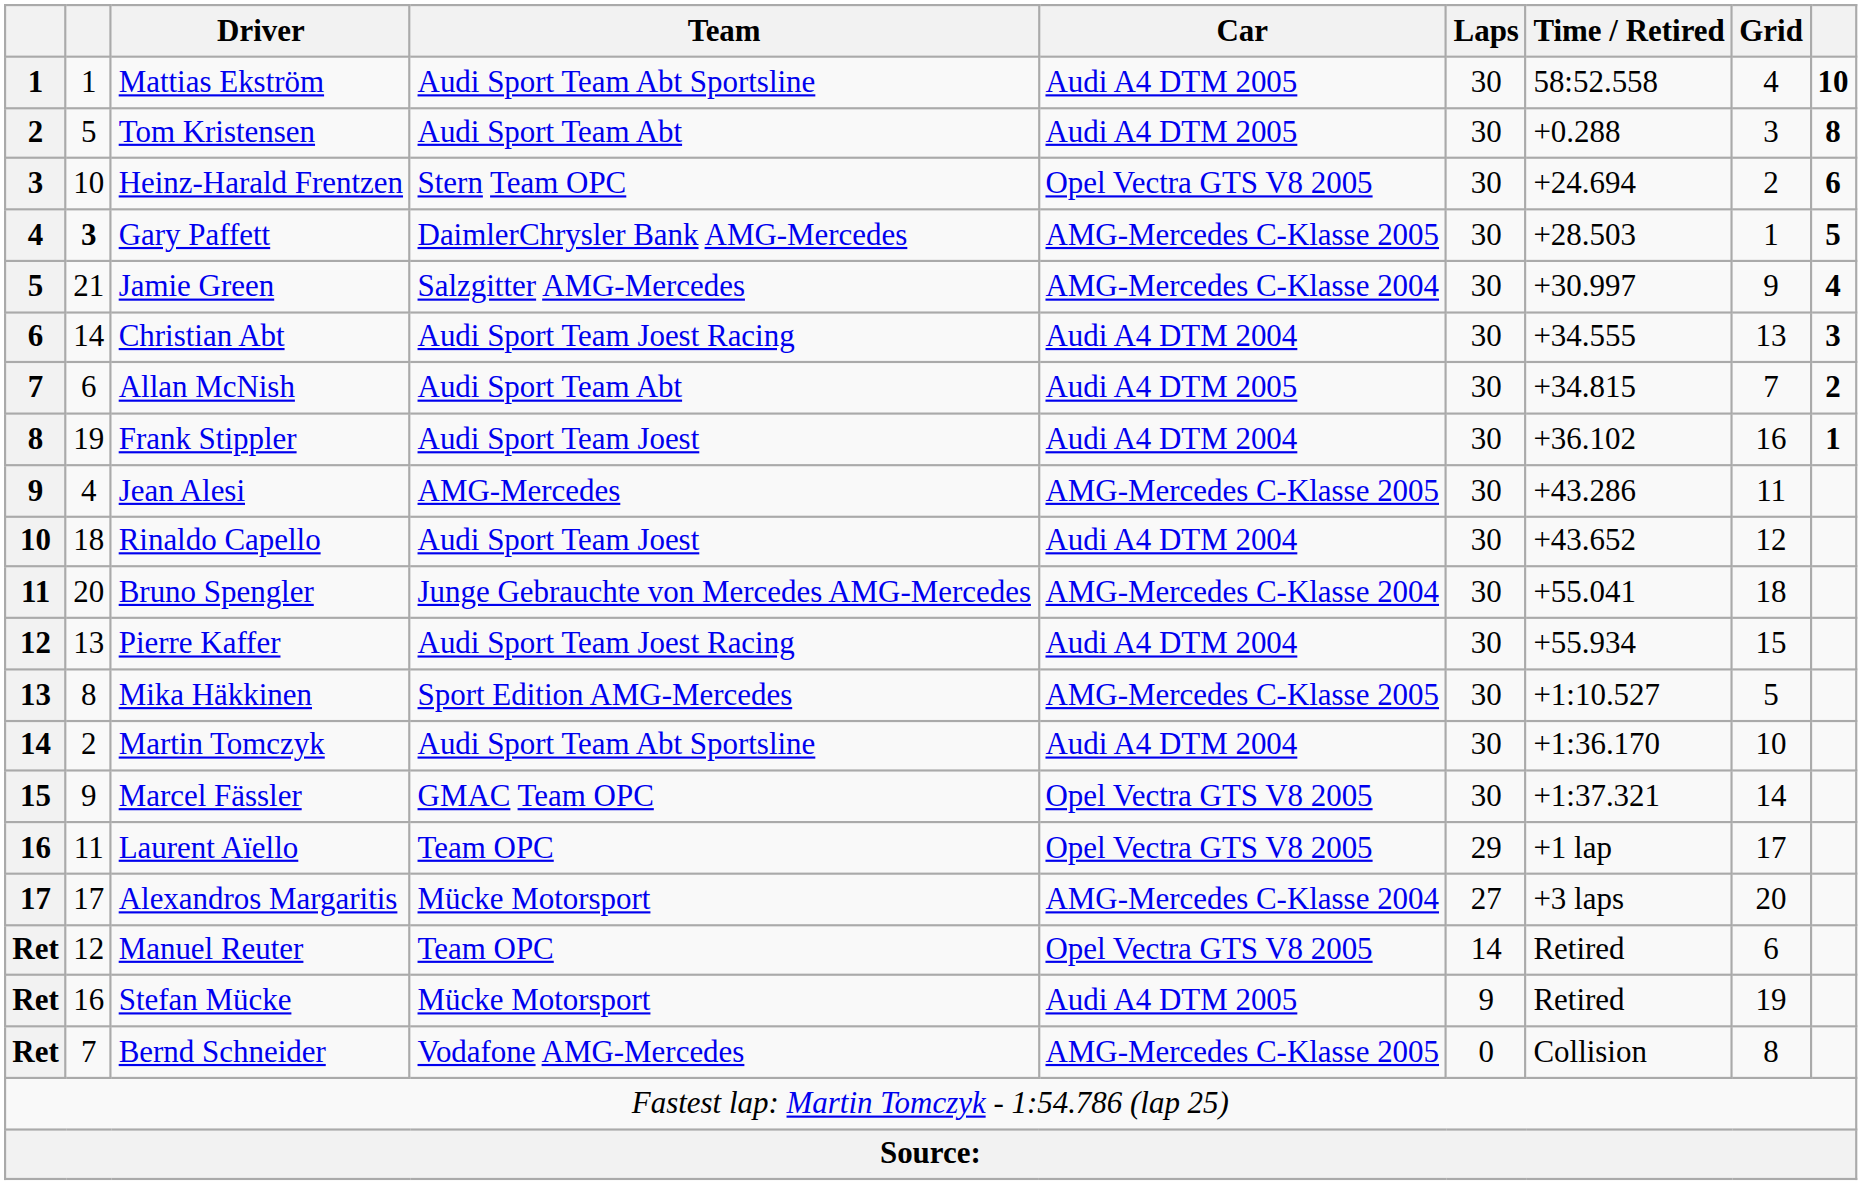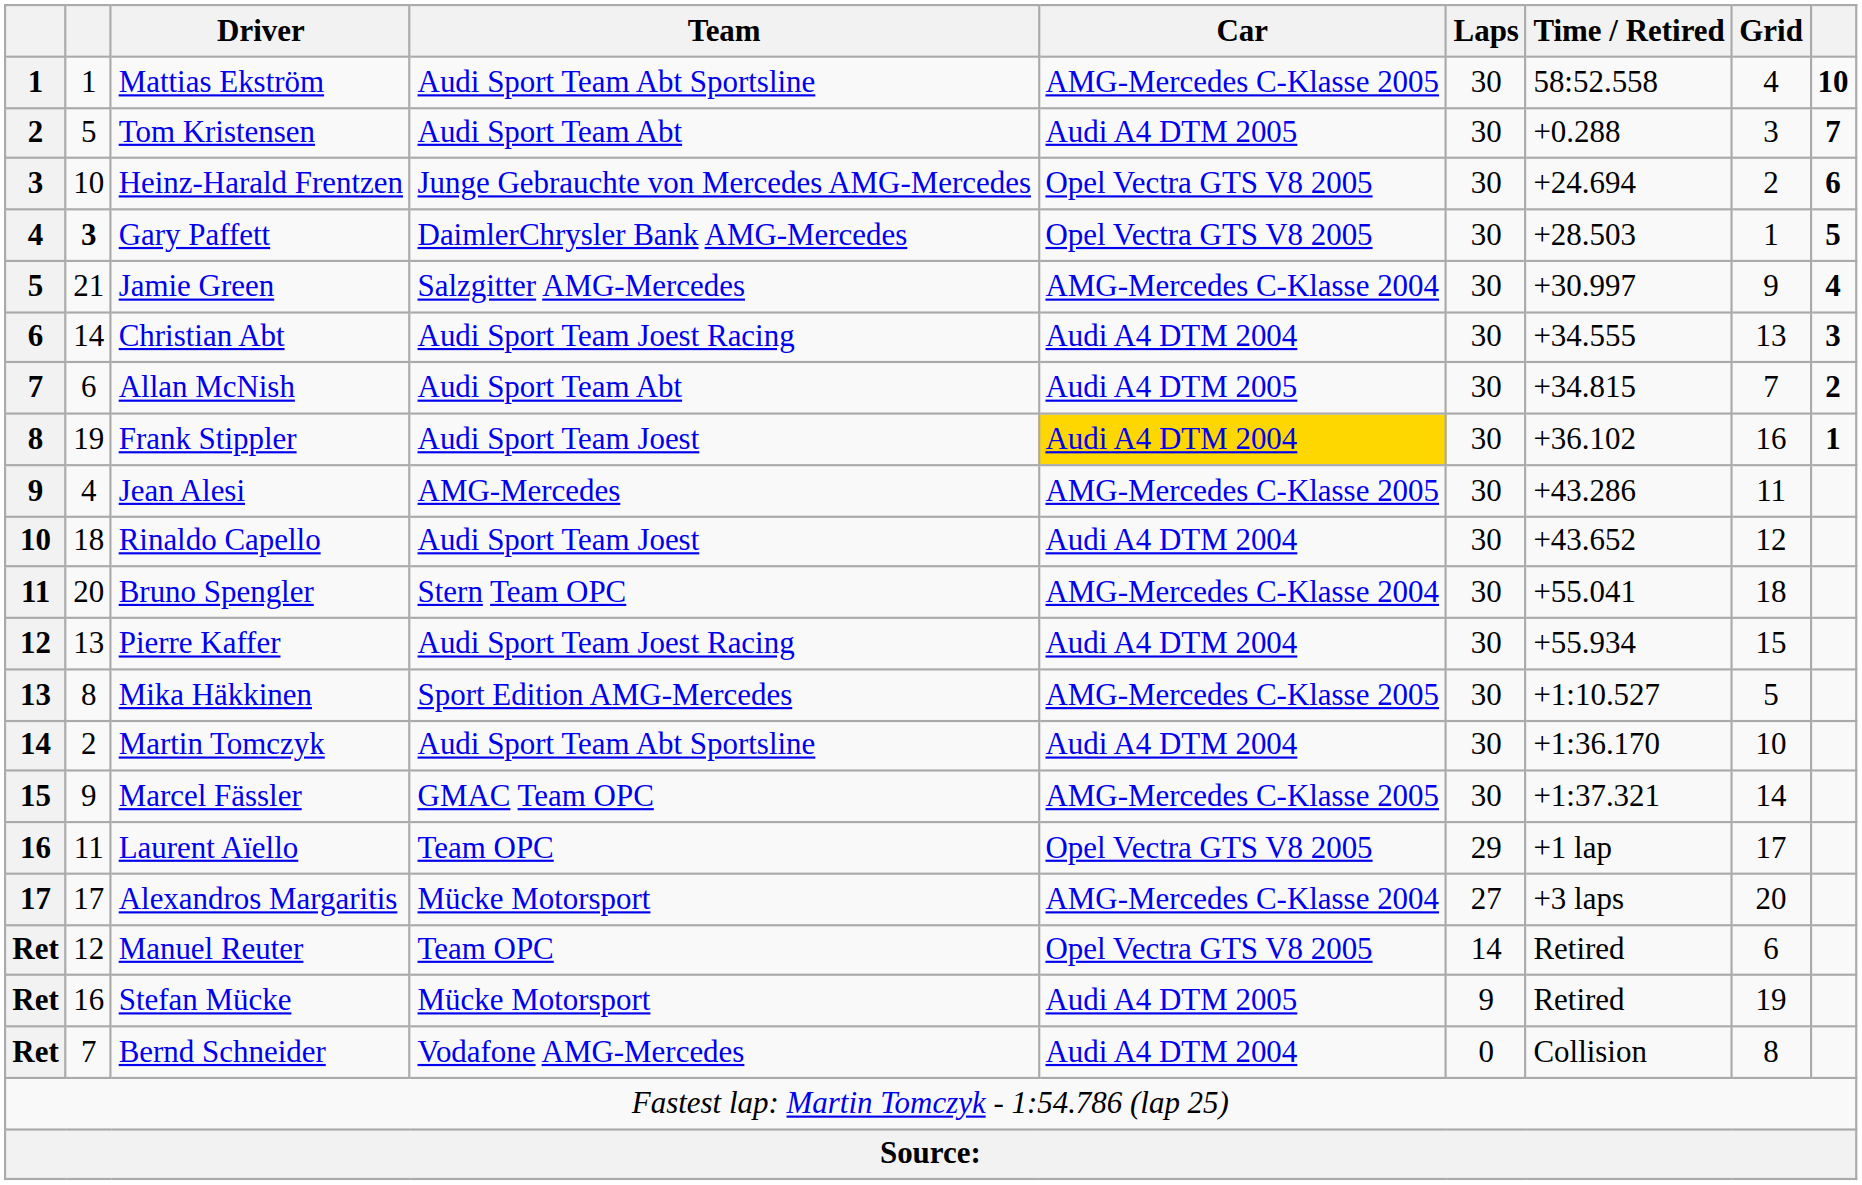 <table class="wikitable" style="font-size:90%;">
 <tr>
 <th></th>
 <th></th>
 <th>Driver</th>
 <th>Team</th>
 <th>Car</th>
 <th>Laps</th>
 <th>Time / Retired</th>
 <th>Grid</th>
 <th></th>
 </tr>
 <tr>
 <th>1</th>
 <td align="center">1</td>
 <td> <a href='#'>Mattias Ekström</a></td>
 <td><a href='#'>Audi Sport Team Abt Sportsline</a></td>
-<td><a href='#'>Audi A4 DTM 2005</a></td>
+<td><a href='#'>AMG-Mercedes C-Klasse 2005</a></td>
 <td align="center">30</td>
 <td>58:52.558</td>
 <td align="center">4</td>
 <td align="center"><strong>10</strong></td>
 </tr>
 <tr>
 <th>2</th>
 <td align="center">5</td>
 <td> <a href='#'>Tom Kristensen</a></td>
 <td><a href='#'>Audi Sport Team Abt</a></td>
 <td><a href='#'>Audi A4 DTM 2005</a></td>
 <td align="center">30</td>
 <td>+0.288</td>
 <td align="center">3</td>
-<td align="center"><strong>8</strong></td>
+<td align="center"><strong>7</strong></td>
 </tr>
 <tr>
 <th>3</th>
 <td align="center">10</td>
 <td> <a href='#'>Heinz-Harald Frentzen</a></td>
-<td><a href='#'>Stern</a> <a href='#'>Team OPC</a></td>
+<td><a href='#'>Junge Gebrauchte von Mercedes AMG-Mercedes</a></td>
 <td><a href='#'>Opel Vectra GTS V8 2005</a></td>
 <td align="center">30</td>
 <td>+24.694</td>
 <td align="center">2</td>
 <td align="center"><strong>6</strong></td>
 </tr>
 <tr>
 <th>4</th>
 <td align="center"><strong>3</strong></td>
 <td> <a href='#'>Gary Paffett</a></td>
 <td><a href='#'>DaimlerChrysler Bank</a> <a href='#'>AMG-Mercedes</a></td>
-<td><a href='#'>AMG-Mercedes C-Klasse 2005</a></td>
+<td><a href='#'>Opel Vectra GTS V8 2005</a></td>
 <td align="center">30</td>
 <td>+28.503</td>
 <td align="center">1</td>
 <td align="center"><strong>5</strong></td>
 </tr>
 <tr>
 <th>5</th>
 <td align="center">21</td>
 <td> <a href='#'>Jamie Green</a></td>
 <td><a href='#'>Salzgitter</a> <a href='#'>AMG-Mercedes</a></td>
 <td><a href='#'>AMG-Mercedes C-Klasse 2004</a></td>
 <td align="center">30</td>
 <td>+30.997</td>
 <td align="center">9</td>
 <td align="center"><strong>4</strong></td>
 </tr>
 <tr>
 <th>6</th>
 <td align="center">14</td>
 <td> <a href='#'>Christian Abt</a></td>
 <td><a href='#'>Audi Sport Team Joest Racing</a></td>
 <td><a href='#'>Audi A4 DTM 2004</a></td>
 <td align="center">30</td>
 <td>+34.555</td>
 <td align="center">13</td>
 <td align="center"><strong>3</strong></td>
 </tr>
 <tr>
 <th>7</th>
 <td align="center">6</td>
 <td> <a href='#'>Allan McNish</a></td>
 <td><a href='#'>Audi Sport Team Abt</a></td>
 <td><a href='#'>Audi A4 DTM 2005</a></td>
 <td align="center">30</td>
 <td>+34.815</td>
 <td align="center">7</td>
 <td align="center"><strong>2</strong></td>
 </tr>
 <tr>
 <th>8</th>
 <td align="center">19</td>
 <td> <a href='#'>Frank Stippler</a></td>
 <td><a href='#'>Audi Sport Team Joest</a></td>
-<td><a href='#'>Audi A4 DTM 2004</a></td>
+<td style="background: gold;"><a href='#'>Audi A4 DTM 2004</a></td>
 <td align="center">30</td>
 <td>+36.102</td>
 <td align="center">16</td>
 <td align="center"><strong>1</strong></td>
 </tr>
 <tr>
 <th>9</th>
 <td align="center">4</td>
 <td> <a href='#'>Jean Alesi</a></td>
 <td><a href='#'>AMG-Mercedes</a></td>
 <td><a href='#'>AMG-Mercedes C-Klasse 2005</a></td>
 <td align="center">30</td>
 <td>+43.286</td>
 <td align="center">11</td>
 <td align="center"></td>
 </tr>
 <tr>
 <th>10</th>
 <td align="center">18</td>
 <td> <a href='#'>Rinaldo Capello</a></td>
 <td><a href='#'>Audi Sport Team Joest</a></td>
 <td><a href='#'>Audi A4 DTM 2004</a></td>
 <td align="center">30</td>
 <td>+43.652</td>
 <td align="center">12</td>
 <td align="center"></td>
 </tr>
 <tr>
 <th>11</th>
 <td align="center">20</td>
 <td> <a href='#'>Bruno Spengler</a></td>
-<td><a href='#'>Junge Gebrauchte von Mercedes AMG-Mercedes</a></td>
+<td><a href='#'>Stern</a> <a href='#'>Team OPC</a></td>
 <td><a href='#'>AMG-Mercedes C-Klasse 2004</a></td>
 <td align="center">30</td>
 <td>+55.041</td>
 <td align="center">18</td>
 <td align="center"></td>
 </tr>
 <tr>
 <th>12</th>
 <td align="center">13</td>
 <td> <a href='#'>Pierre Kaffer</a></td>
 <td><a href='#'>Audi Sport Team Joest Racing</a></td>
 <td><a href='#'>Audi A4 DTM 2004</a></td>
 <td align="center">30</td>
 <td>+55.934</td>
 <td align="center">15</td>
 <td align="center"></td>
 </tr>
 <tr>
 <th>13</th>
 <td align="center">8</td>
 <td> <a href='#'>Mika Häkkinen</a></td>
 <td><a href='#'>Sport Edition AMG-Mercedes</a></td>
 <td><a href='#'>AMG-Mercedes C-Klasse 2005</a></td>
 <td align="center">30</td>
 <td>+1:10.527</td>
 <td align="center">5</td>
 <td align="center"></td>
 </tr>
 <tr>
 <th>14</th>
 <td align="center">2</td>
 <td> <a href='#'>Martin Tomczyk</a></td>
 <td><a href='#'>Audi Sport Team Abt Sportsline</a></td>
 <td><a href='#'>Audi A4 DTM 2004</a></td>
 <td align="center">30</td>
 <td>+1:36.170</td>
 <td align="center">10</td>
 <td align="center"></td>
 </tr>
 <tr>
 <th>15</th>
 <td align="center">9</td>
 <td> <a href='#'>Marcel Fässler</a></td>
 <td><a href='#'>GMAC</a> <a href='#'>Team OPC</a></td>
-<td><a href='#'>Opel Vectra GTS V8 2005</a></td>
+<td><a href='#'>AMG-Mercedes C-Klasse 2005</a></td>
 <td align="center">30</td>
 <td>+1:37.321</td>
 <td align="center">14</td>
 <td align="center"></td>
 </tr>
 <tr>
 <th>16</th>
 <td align="center">11</td>
 <td> <a href='#'>Laurent Aïello</a></td>
 <td><a href='#'>Team OPC</a></td>
 <td><a href='#'>Opel Vectra GTS V8 2005</a></td>
 <td align="center">29</td>
 <td>+1 lap</td>
 <td align="center">17</td>
 <td align="center"></td>
 </tr>
 <tr>
 <th>17</th>
 <td align="center">17</td>
 <td> <a href='#'>Alexandros Margaritis</a></td>
 <td><a href='#'>Mücke Motorsport</a></td>
 <td><a href='#'>AMG-Mercedes C-Klasse 2004</a></td>
 <td align="center">27</td>
 <td>+3 laps</td>
 <td align="center">20</td>
 <td align="center"></td>
 </tr>
 <tr>
 <th>Ret</th>
 <td align="center">12</td>
 <td> <a href='#'>Manuel Reuter</a></td>
 <td><a href='#'>Team OPC</a></td>
 <td><a href='#'>Opel Vectra GTS V8 2005</a></td>
 <td align="center">14</td>
 <td>Retired</td>
 <td align="center">6</td>
 <td align="center"></td>
 </tr>
 <tr>
 <th>Ret</th>
 <td align="center">16</td>
 <td> <a href='#'>Stefan Mücke</a></td>
 <td><a href='#'>Mücke Motorsport</a></td>
 <td><a href='#'>Audi A4 DTM 2005</a></td>
 <td align="center">9</td>
 <td>Retired</td>
 <td align="center">19</td>
 <td align="center"></td>
 </tr>
 <tr>
 <th>Ret</th>
 <td align="center">7</td>
 <td> <a href='#'>Bernd Schneider</a></td>
 <td><a href='#'>Vodafone</a> <a href='#'>AMG-Mercedes</a></td>
-<td><a href='#'>AMG-Mercedes C-Klasse 2005</a></td>
+<td><a href='#'>Audi A4 DTM 2004</a></td>
 <td align="center">0</td>
 <td>Collision</td>
 <td align="center">8</td>
 <td align="center"></td>
 </tr>
 <tr>
 <td colspan=9 align=center><em>Fastest lap: <a href='#'>Martin Tomczyk</a> - 1:54.786 (lap 25)</em></td>
 </tr>
 <tr>
 <th colspan=9>Source:</th>
 </tr>
 </table>
